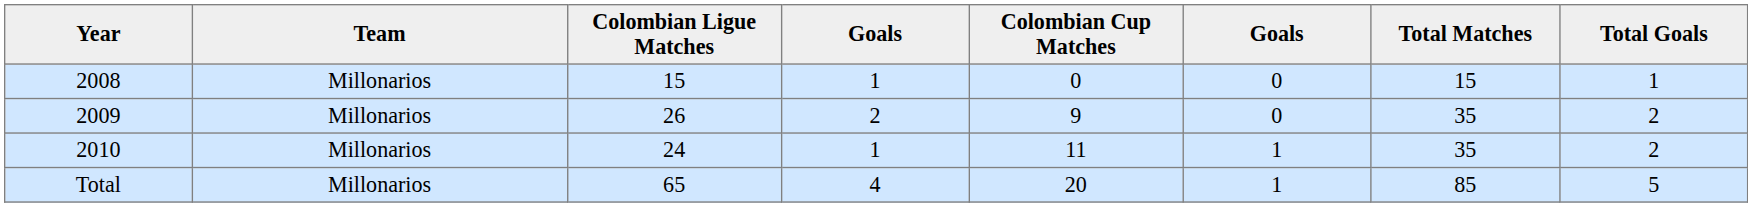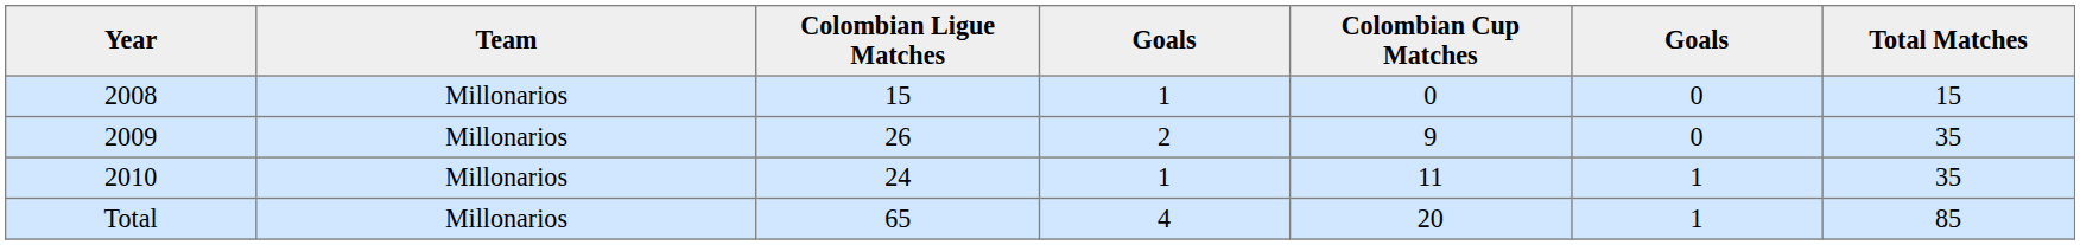 <table cellpadding=3 cellspacing=0 width=100% width=40% border=1 style="border-collapse:collapse"|>
 <tr align=center>
 <th bgcolor=#efefef width=5%>Year</th>
 <th bgcolor=#efefef width=10%>Team</th>
 <th bgcolor=#efefef width=5%>Colombian Ligue Matches</th>
 <th bgcolor=#efefef width=5%>Goals</th>
 <th bgcolor=#efefef width=5%>Colombian Cup Matches</th>
 <th bgcolor=#efefef width=5%>Goals</th>
 <th bgcolor=#efefef width=5%>Total Matches</th>
-<th bgcolor=#efefef width=5%>Total Goals</th>
 </tr>
 <tr align=center bgcolor=#D0E7FF>
 <td>2008</td>
 <td>Millonarios</td>
 <td>15</td>
 <td>1</td>
 <td>0</td>
 <td>0</td>
 <td>15</td>
-<td>1</td>
 </tr>
 <tr align=center bgcolor=#DOE7FF>
 <td>2009</td>
 <td>Millonarios</td>
 <td>26</td>
 <td>2</td>
 <td>9</td>
 <td>0</td>
 <td>35</td>
-<td>2</td>
 </tr>
 <tr align=center bgcolor=#DOE7FF>
 <td>2010</td>
 <td>Millonarios</td>
 <td>24</td>
 <td>1</td>
 <td>11</td>
 <td>1</td>
 <td>35</td>
-<td>2</td>
 </tr>
 <tr align=center bgcolor=#DOE7FF>
 <td>Total</td>
 <td>Millonarios</td>
 <td>65</td>
 <td>4</td>
 <td>20</td>
 <td>1</td>
 <td>85</td>
-<td>5</td>
 </tr>
 </table>
